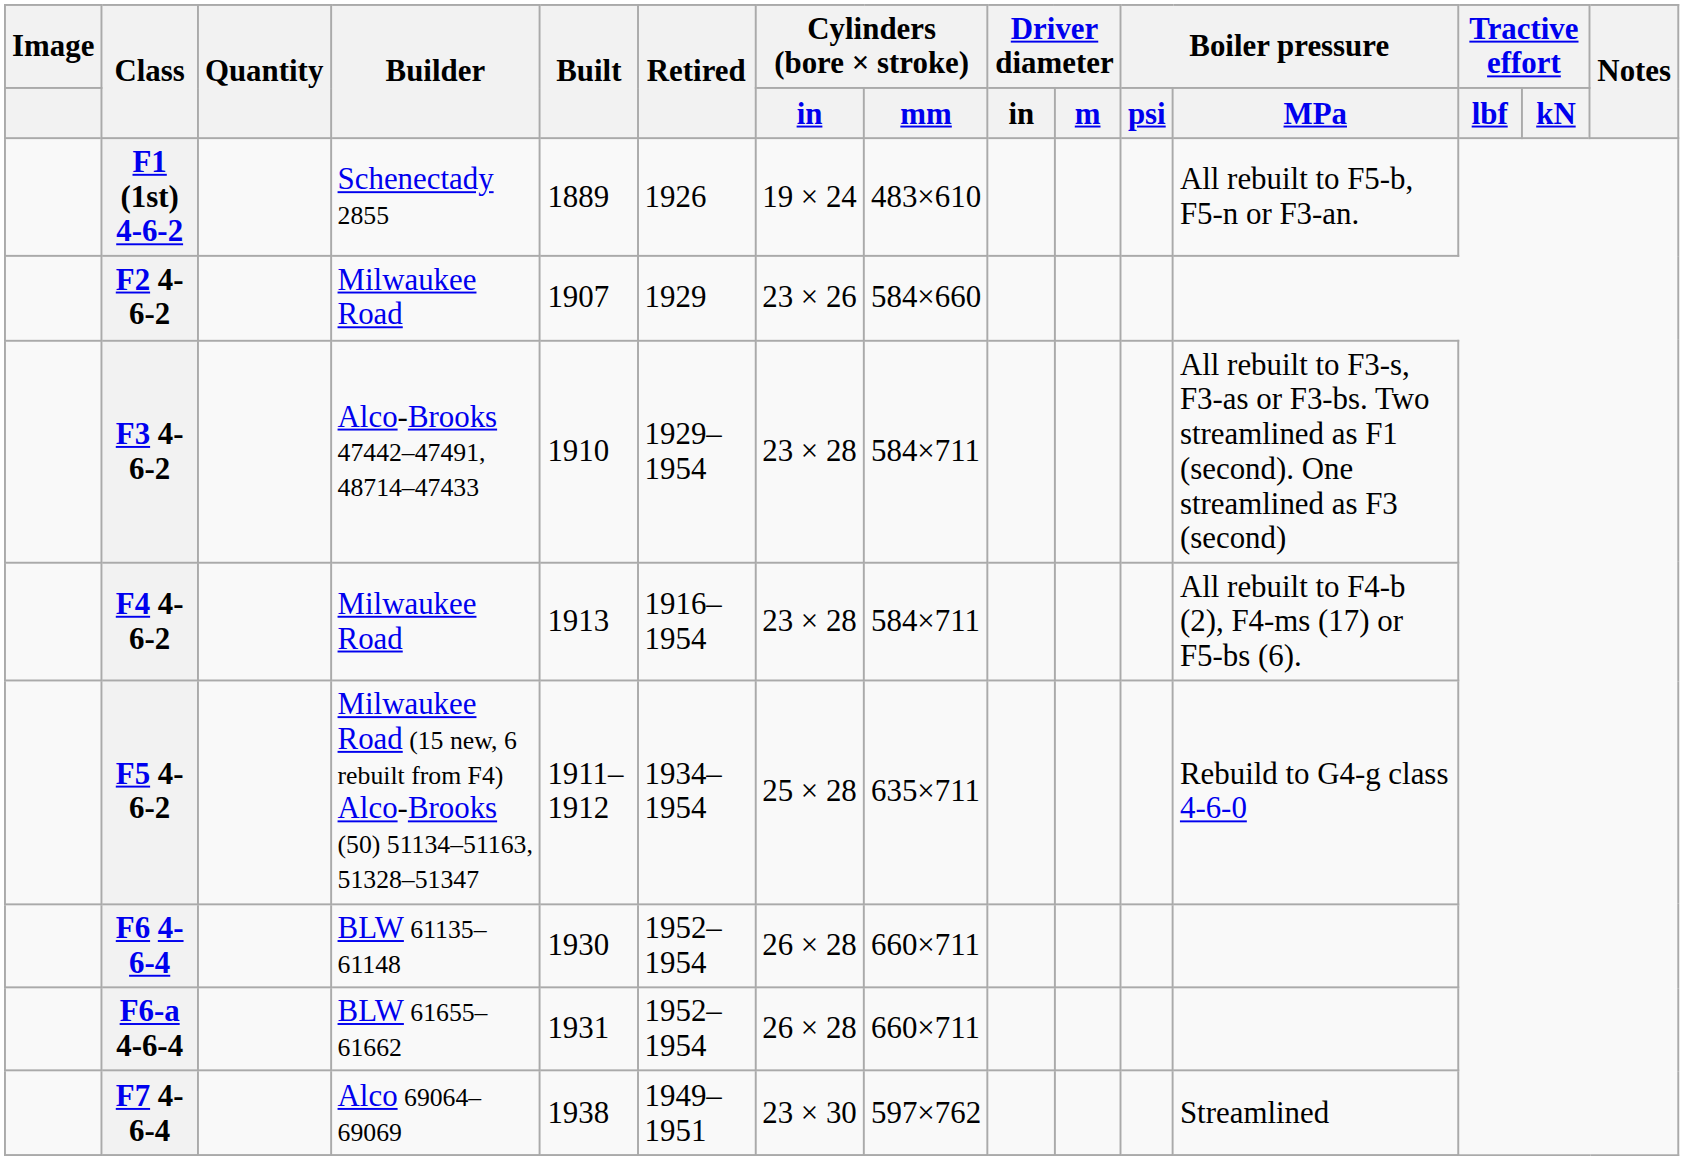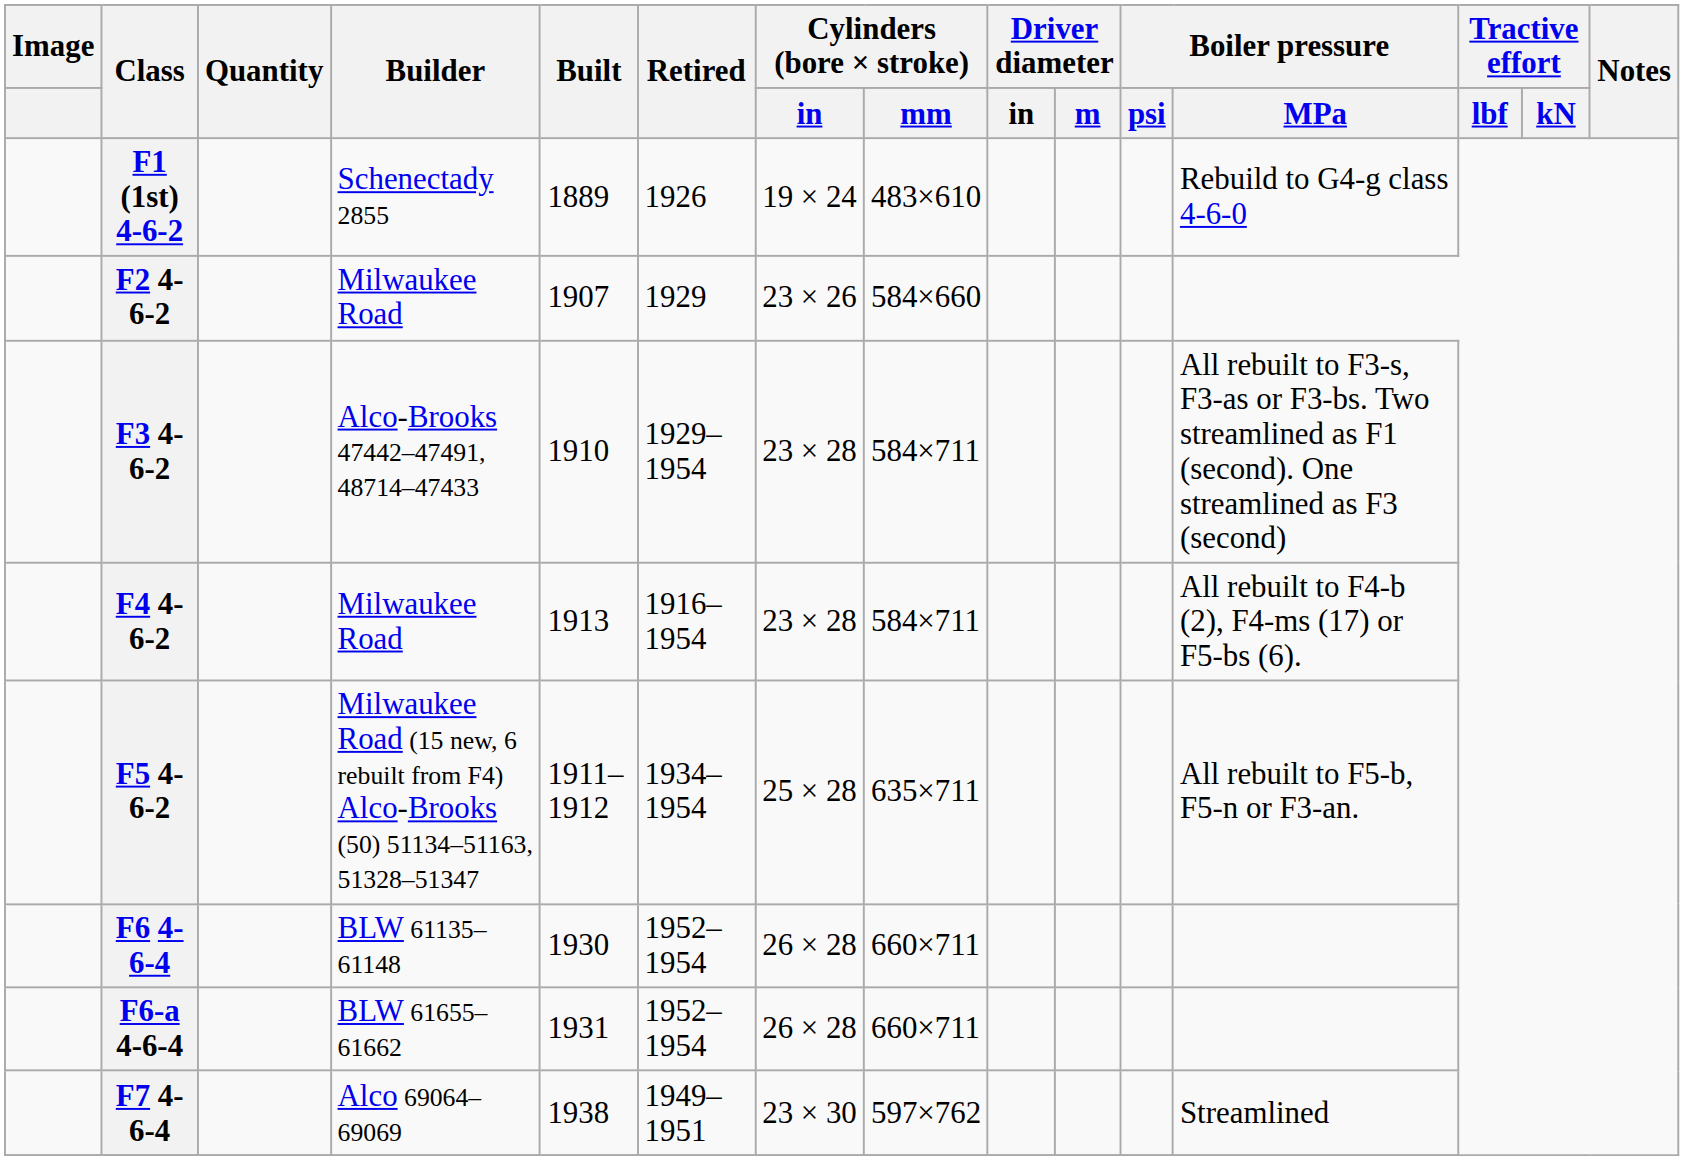 <table class="wikitable sortable">
 <tr>
 <th>Image</th>
 <th rowspan="2">Class</th>
 <th rowspan="2">Quantity</th>
 <th rowspan="2">Builder</th>
 <th rowspan="2">Built</th>
 <th rowspan="2">Retired</th>
 <th colspan="2">Cylinders<br>(bore × stroke)</th>
 <th colspan="2"><a href='#'>Driver</a><br>diameter</th>
 <th colspan="2">Boiler pressure</th>
 <th colspan="2"><a href='#'>Tractive effort</a></th>
 <th rowspan="2">Notes</th>
 </tr>
 <tr>
 <th></th>
 <th><a href='#'>in</a></th>
 <th><a href='#'>mm</a></th>
 <th>in</th>
 <th><a href='#'>m</a></th>
 <th><a href='#'>psi</a></th>
 <th><a href='#'>MPa</a></th>
 <th><a href='#'>lbf</a></th>
 <th><a href='#'>kN</a></th>
 </tr>
 <tr>
 <td></td>
 <th><a href='#'>F1</a> (1st) <a href='#'>4-6-2</a></th>
 <td></td>
 <td><a href='#'>Schenectady</a><small> 2855</small></td>
 <td>1889</td>
 <td>1926</td>
 <td>19 × 24</td>
 <td>483×610</td>
 <td></td>
 <td></td>
 <td></td>
-<td>All rebuilt to F5-b, F5-n or F3-an.</td>
+<td>Rebuild to G4-g class <a href='#'>4-6-0</a></td>
 </tr>
 <tr>
 <td></td>
 <th><a href='#'>F2</a> 4-6-2</th>
 <td></td>
 <td><a href='#'>Milwaukee Road</a></td>
 <td>1907</td>
 <td>1929</td>
 <td>23 × 26</td>
 <td>584×660</td>
 <td></td>
 <td></td>
 <td></td>
 </tr>
 <tr>
 <td></td>
 <th><a href='#'>F3</a> 4-6-2</th>
 <td></td>
 <td><a href='#'>Alco</a>-<a href='#'>Brooks</a><small> 47442–47491, 48714–47433</small></td>
 <td>1910</td>
 <td>1929–1954</td>
 <td>23 × 28</td>
 <td>584×711</td>
 <td></td>
 <td></td>
 <td></td>
 <td>All rebuilt to F3-s, F3-as or F3-bs. Two streamlined as F1 (second). One streamlined as F3 (second)</td>
 </tr>
 <tr>
 <td></td>
 <th><a href='#'>F4</a> 4-6-2</th>
 <td></td>
 <td><a href='#'>Milwaukee Road</a></td>
 <td>1913</td>
 <td>1916–1954</td>
 <td>23 × 28</td>
 <td>584×711</td>
 <td></td>
 <td></td>
 <td></td>
 <td>All rebuilt to F4-b (2), F4-ms (17) or F5-bs (6).</td>
 </tr>
 <tr>
 <td></td>
 <th><a href='#'>F5</a> 4-6-2</th>
 <td></td>
 <td><a href='#'>Milwaukee Road</a><small> (15 new, 6 rebuilt from F4)</small><br><a href='#'>Alco</a>-<a href='#'>Brooks</a><small> (50) 51134–51163, 51328–51347</small></td>
 <td>1911–1912</td>
 <td>1934–1954</td>
 <td>25 × 28</td>
 <td>635×711</td>
 <td></td>
 <td></td>
 <td></td>
-<td>Rebuild to G4-g class <a href='#'>4-6-0</a></td>
+<td>All rebuilt to F5-b, F5-n or F3-an.</td>
 </tr>
 <tr>
 <td></td>
 <th><a href='#'>F6</a> <a href='#'>4-6-4</a></th>
 <td></td>
 <td><a href='#'>BLW</a><small> 61135–61148</small></td>
 <td>1930</td>
 <td>1952–1954</td>
 <td>26 × 28</td>
 <td>660×711</td>
 <td></td>
 <td></td>
 <td></td>
 <td></td>
 </tr>
 <tr>
 <td></td>
 <th><a href='#'>F6-a</a> 4-6-4</th>
 <td></td>
 <td><a href='#'>BLW</a><small> 61655–61662</small></td>
 <td>1931</td>
 <td>1952–1954</td>
 <td>26 × 28</td>
 <td>660×711</td>
 <td></td>
 <td></td>
 <td></td>
 <td></td>
 </tr>
 <tr>
 <td></td>
 <th><a href='#'>F7</a> 4-6-4</th>
 <td></td>
 <td><a href='#'>Alco</a><small> 69064–69069</small></td>
 <td>1938</td>
 <td>1949–1951</td>
 <td>23 × 30</td>
 <td>597×762</td>
 <td></td>
 <td></td>
 <td></td>
 <td>Streamlined</td>
 </tr>
 <tr>
 </tr>
 </table>
